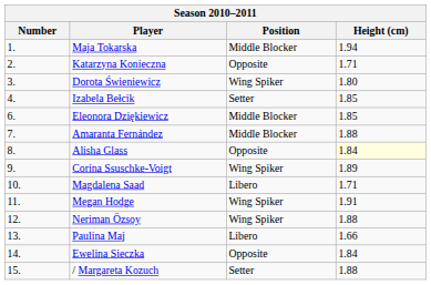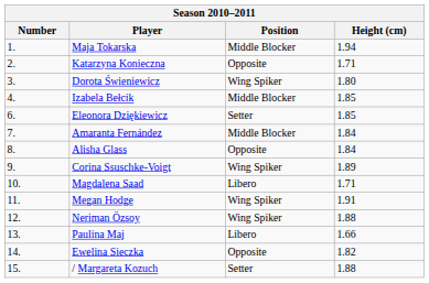 <table class="wikitable collapsible collapsed" style="font-size:100%; width:100%;">
 <tr>
 <th colspan=4><strong>Season 2010–2011</strong></th>
 </tr>
 <tr>
 <th>Number</th>
 <th>Player</th>
 <th>Position</th>
 <th>Height (cm)</th>
 </tr>
 <tr>
 <td>1.</td>
 <td> <a href='#'>Maja Tokarska</a></td>
 <td>Middle Blocker</td>
 <td>1.94</td>
 </tr>
 <tr>
 <td>2.</td>
 <td> <a href='#'>Katarzyna Konieczna</a></td>
 <td>Opposite</td>
 <td>1.71</td>
 </tr>
 <tr>
 <td>3.</td>
 <td> <a href='#'>Dorota Świeniewicz</a></td>
 <td>Wing Spiker</td>
 <td>1.80</td>
 </tr>
 <tr>
 <td>4.</td>
 <td> <a href='#'>Izabela Bełcik</a></td>
-<td>Setter</td>
+<td>Middle Blocker</td>
 <td>1.85</td>
 </tr>
 <tr>
 <td>6.</td>
 <td> <a href='#'>Eleonora Dziękiewicz</a></td>
-<td>Middle Blocker</td>
+<td>Setter</td>
 <td>1.85</td>
 </tr>
 <tr>
 <td>7.</td>
 <td> <a href='#'>Amaranta Fernández</a></td>
 <td>Middle Blocker</td>
-<td>1.88</td>
+<td>1.84</td>
 </tr>
 <tr>
 <td>8.</td>
 <td> <a href='#'>Alisha Glass</a></td>
 <td>Opposite</td>
-<td style="background: lightyellow;">1.84</td>
+<td>1.84</td>
 </tr>
 <tr>
 <td>9.</td>
 <td> <a href='#'>Corina Ssuschke-Voigt</a></td>
 <td>Wing Spiker</td>
 <td>1.89</td>
 </tr>
 <tr>
 <td>10.</td>
 <td> <a href='#'>Magdalena Saad</a></td>
 <td>Libero</td>
 <td>1.71</td>
 </tr>
 <tr>
 <td>11.</td>
 <td> <a href='#'>Megan Hodge</a></td>
 <td>Wing Spiker</td>
 <td>1.91</td>
 </tr>
 <tr>
 <td>12.</td>
 <td> <a href='#'>Neriman Özsoy</a></td>
 <td>Wing Spiker</td>
 <td>1.88</td>
 </tr>
 <tr>
 <td>13.</td>
 <td> <a href='#'>Paulina Maj</a></td>
 <td>Libero</td>
 <td>1.66</td>
 </tr>
 <tr>
 <td>14.</td>
 <td> <a href='#'>Ewelina Sieczka</a></td>
 <td>Opposite</td>
-<td>1.84</td>
+<td>1.82</td>
 </tr>
 <tr>
 <td>15.</td>
 <td>/ <a href='#'>Margareta Kozuch</a></td>
 <td>Setter</td>
 <td>1.88</td>
 </tr>
 </table>
